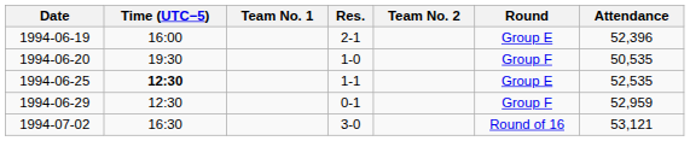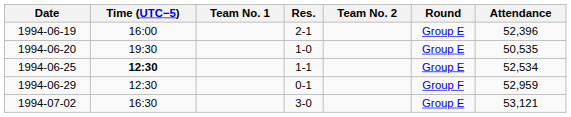 <table class="wikitable sortable" style="text-align:left; width:50%;">
 <tr>
 <th>Date</th>
 <th>Time (<a href='#'>UTC−5</a>)</th>
 <th>Team No. 1</th>
 <th>Res.</th>
 <th>Team No. 2</th>
 <th>Round</th>
 <th>Attendance</th>
 </tr>
 <tr align="center">
 <td>1994-06-19</td>
 <td>16:00</td>
 <td><strong></strong></td>
 <td style="text-align:center;">2-1</td>
 <td></td>
 <td><a href='#'>Group E</a></td>
 <td style="text-align:center;">52,396</td>
 </tr>
 <tr align="center">
 <td>1994-06-20</td>
 <td>19:30</td>
 <td><strong></strong></td>
 <td style="text-align:center;">1-0</td>
 <td></td>
-<td><a href='#'>Group F</a></td>
+<td><a href='#'>Group E</a></td>
 <td style="text-align:center;">50,535</td>
 </tr>
 <tr align="center">
 <td>1994-06-25</td>
 <td><strong>12:30</strong></td>
 <td></td>
 <td style="text-align:center;">1-1</td>
 <td></td>
 <td><a href='#'>Group E</a></td>
-<td style="text-align:center;">52,535</td>
+<td style="text-align:center;">52,534</td>
 </tr>
 <tr align="center">
 <td>1994-06-29</td>
 <td>12:30</td>
 <td></td>
 <td style="text-align:center;">0-1</td>
 <td><strong></strong></td>
 <td><a href='#'>Group F</a></td>
 <td style="text-align:center;">52,959</td>
 </tr>
 <tr align="center">
 <td>1994-07-02</td>
 <td>16:30</td>
 <td><strong></strong></td>
 <td style="text-align:center;">3-0</td>
 <td></td>
-<td><a href='#'>Round of 16</a></td>
+<td><a href='#'>Group E</a></td>
 <td style="text-align:center;">53,121</td>
 </tr>
 </table>
